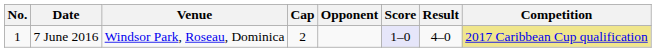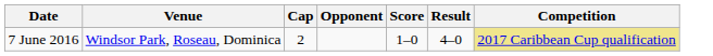 <table class="wikitable sortable">
 <tr>
-<th scope="col">No.</th>
 <th scope="col" data-sort-type="date">Date</th>
 <th scope="col">Venue</th>
 <th scope="col">Cap</th>
 <th scope="col">Opponent</th>
 <th scope="col">Score</th>
 <th scope="col">Result</th>
 <th scope="col">Competition</th>
 </tr>
 <tr>
-<td style="text-align:center">1</td>
 <td>7 June 2016</td>
 <td><a href='#'>Windsor Park</a>, <a href='#'>Roseau</a>, Dominica</td>
 <td style="text-align:center">2</td>
 <td></td>
-<td style="background: lavender; text-align:center">1–0</td>
+<td style="text-align:center">1–0</td>
 <td style="text-align:center">4–0</td>
 <td style="background: khaki;"><a href='#'>2017 Caribbean Cup qualification</a></td>
 </tr>
 </table>
